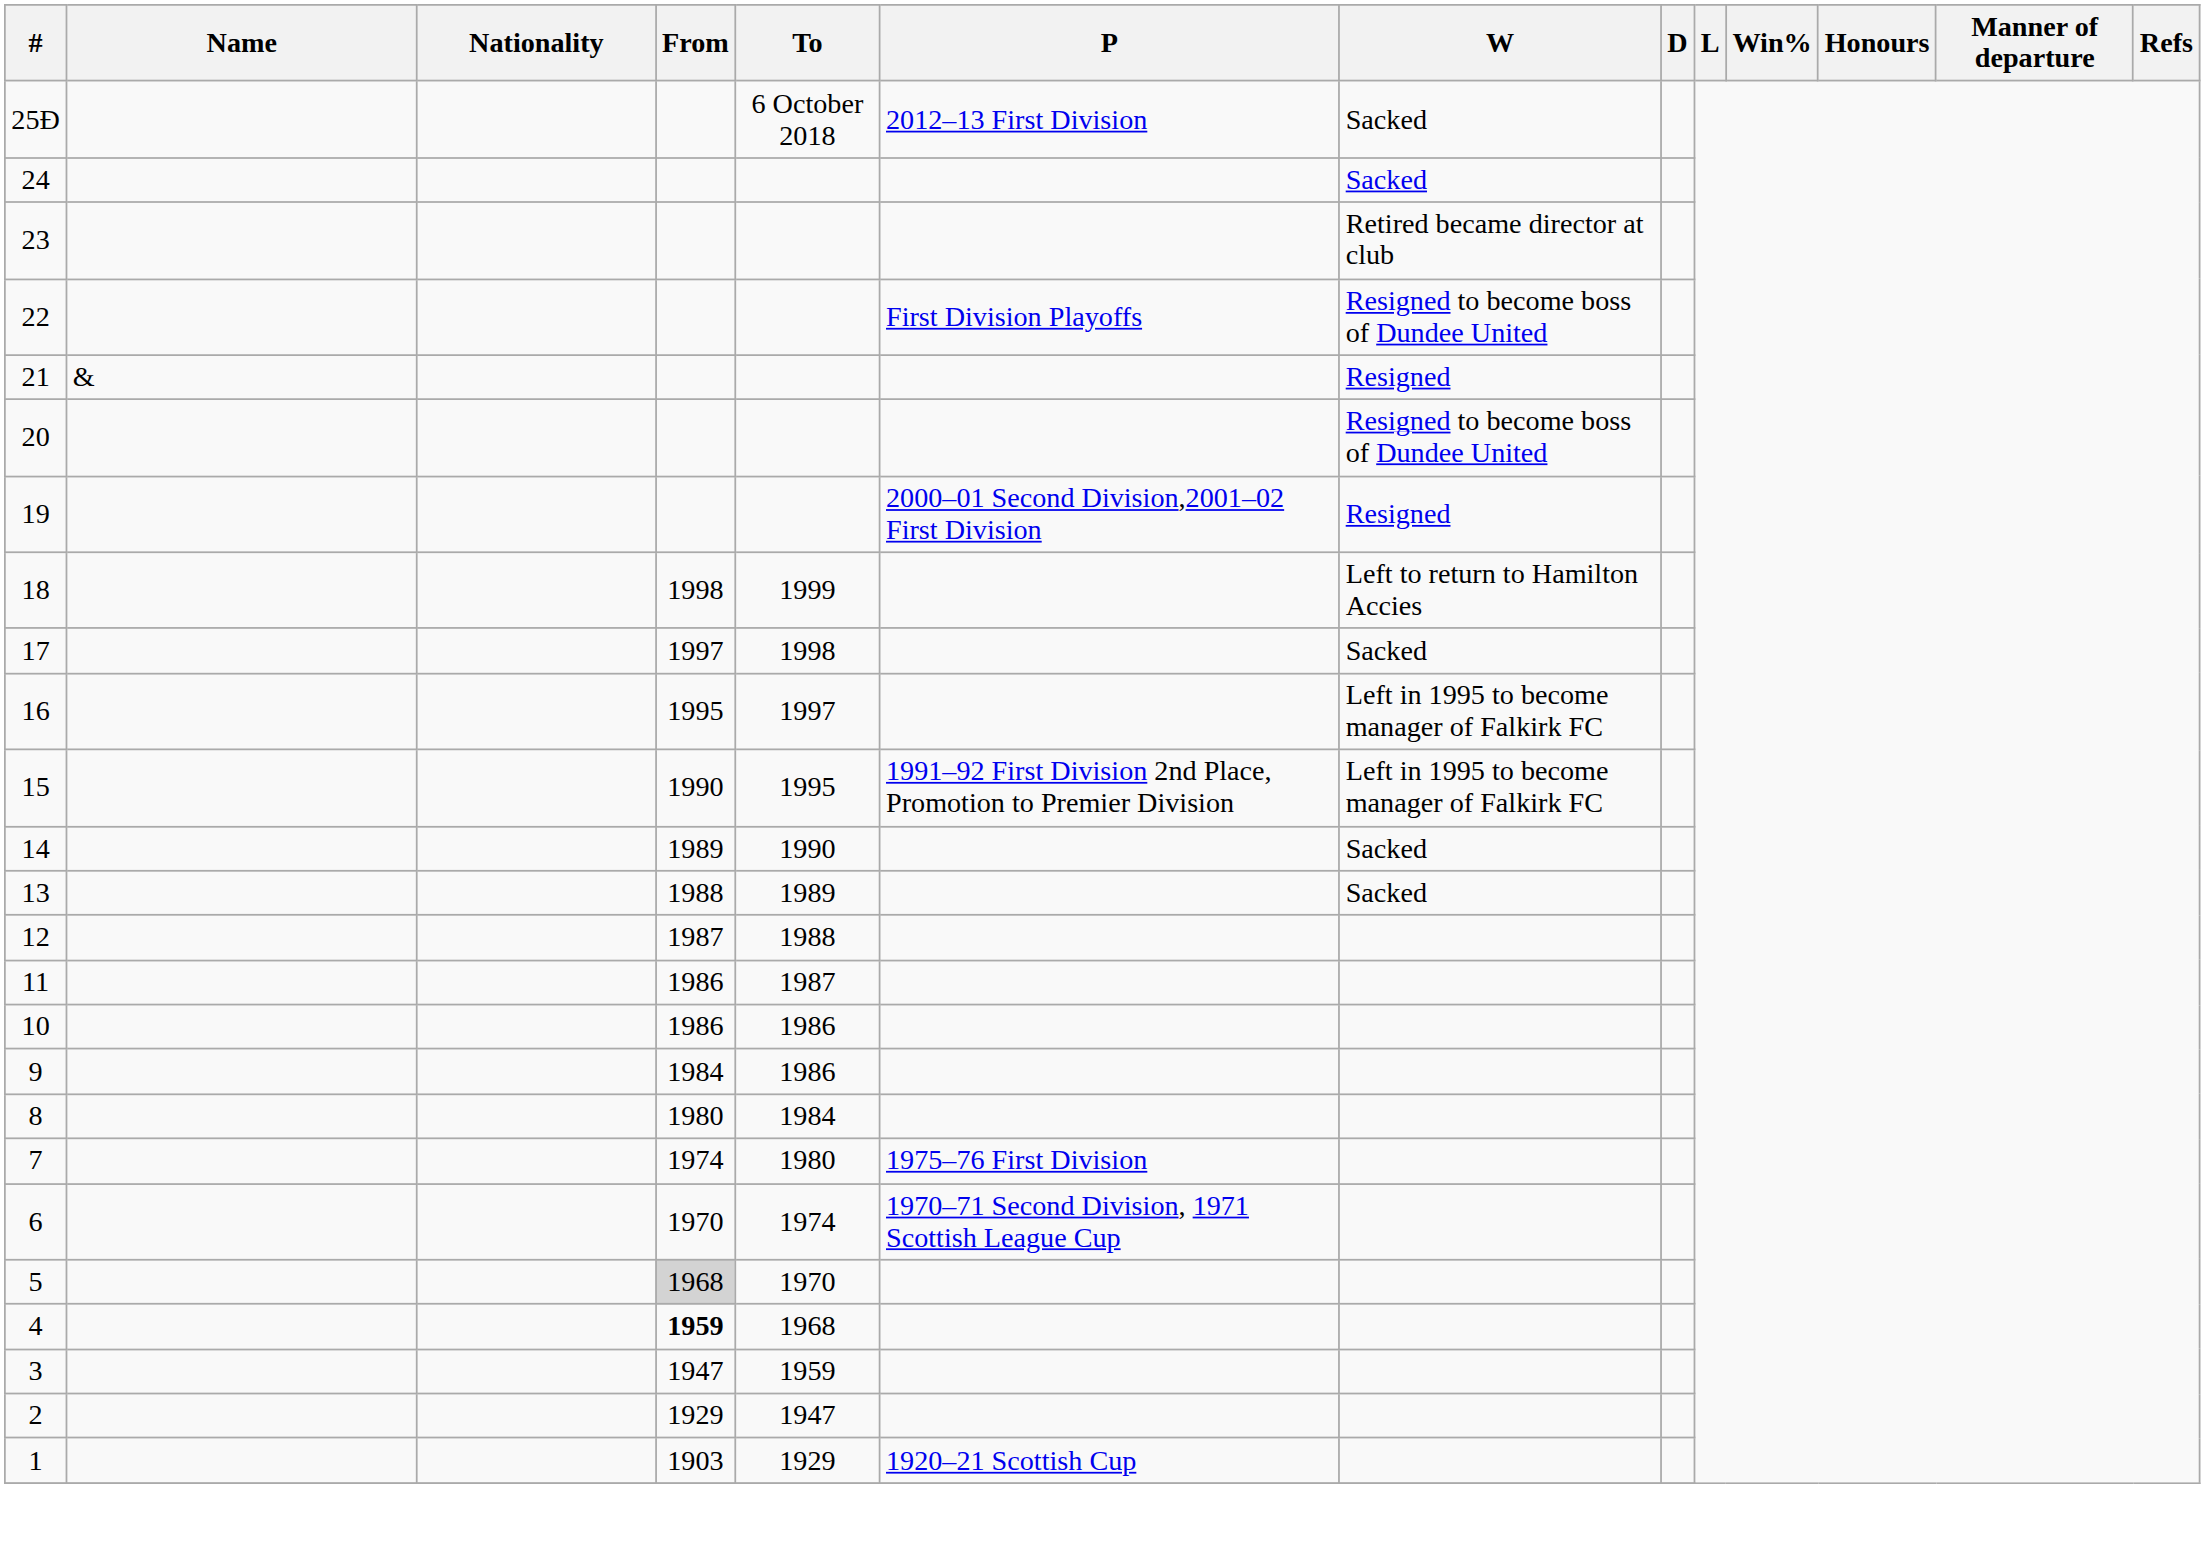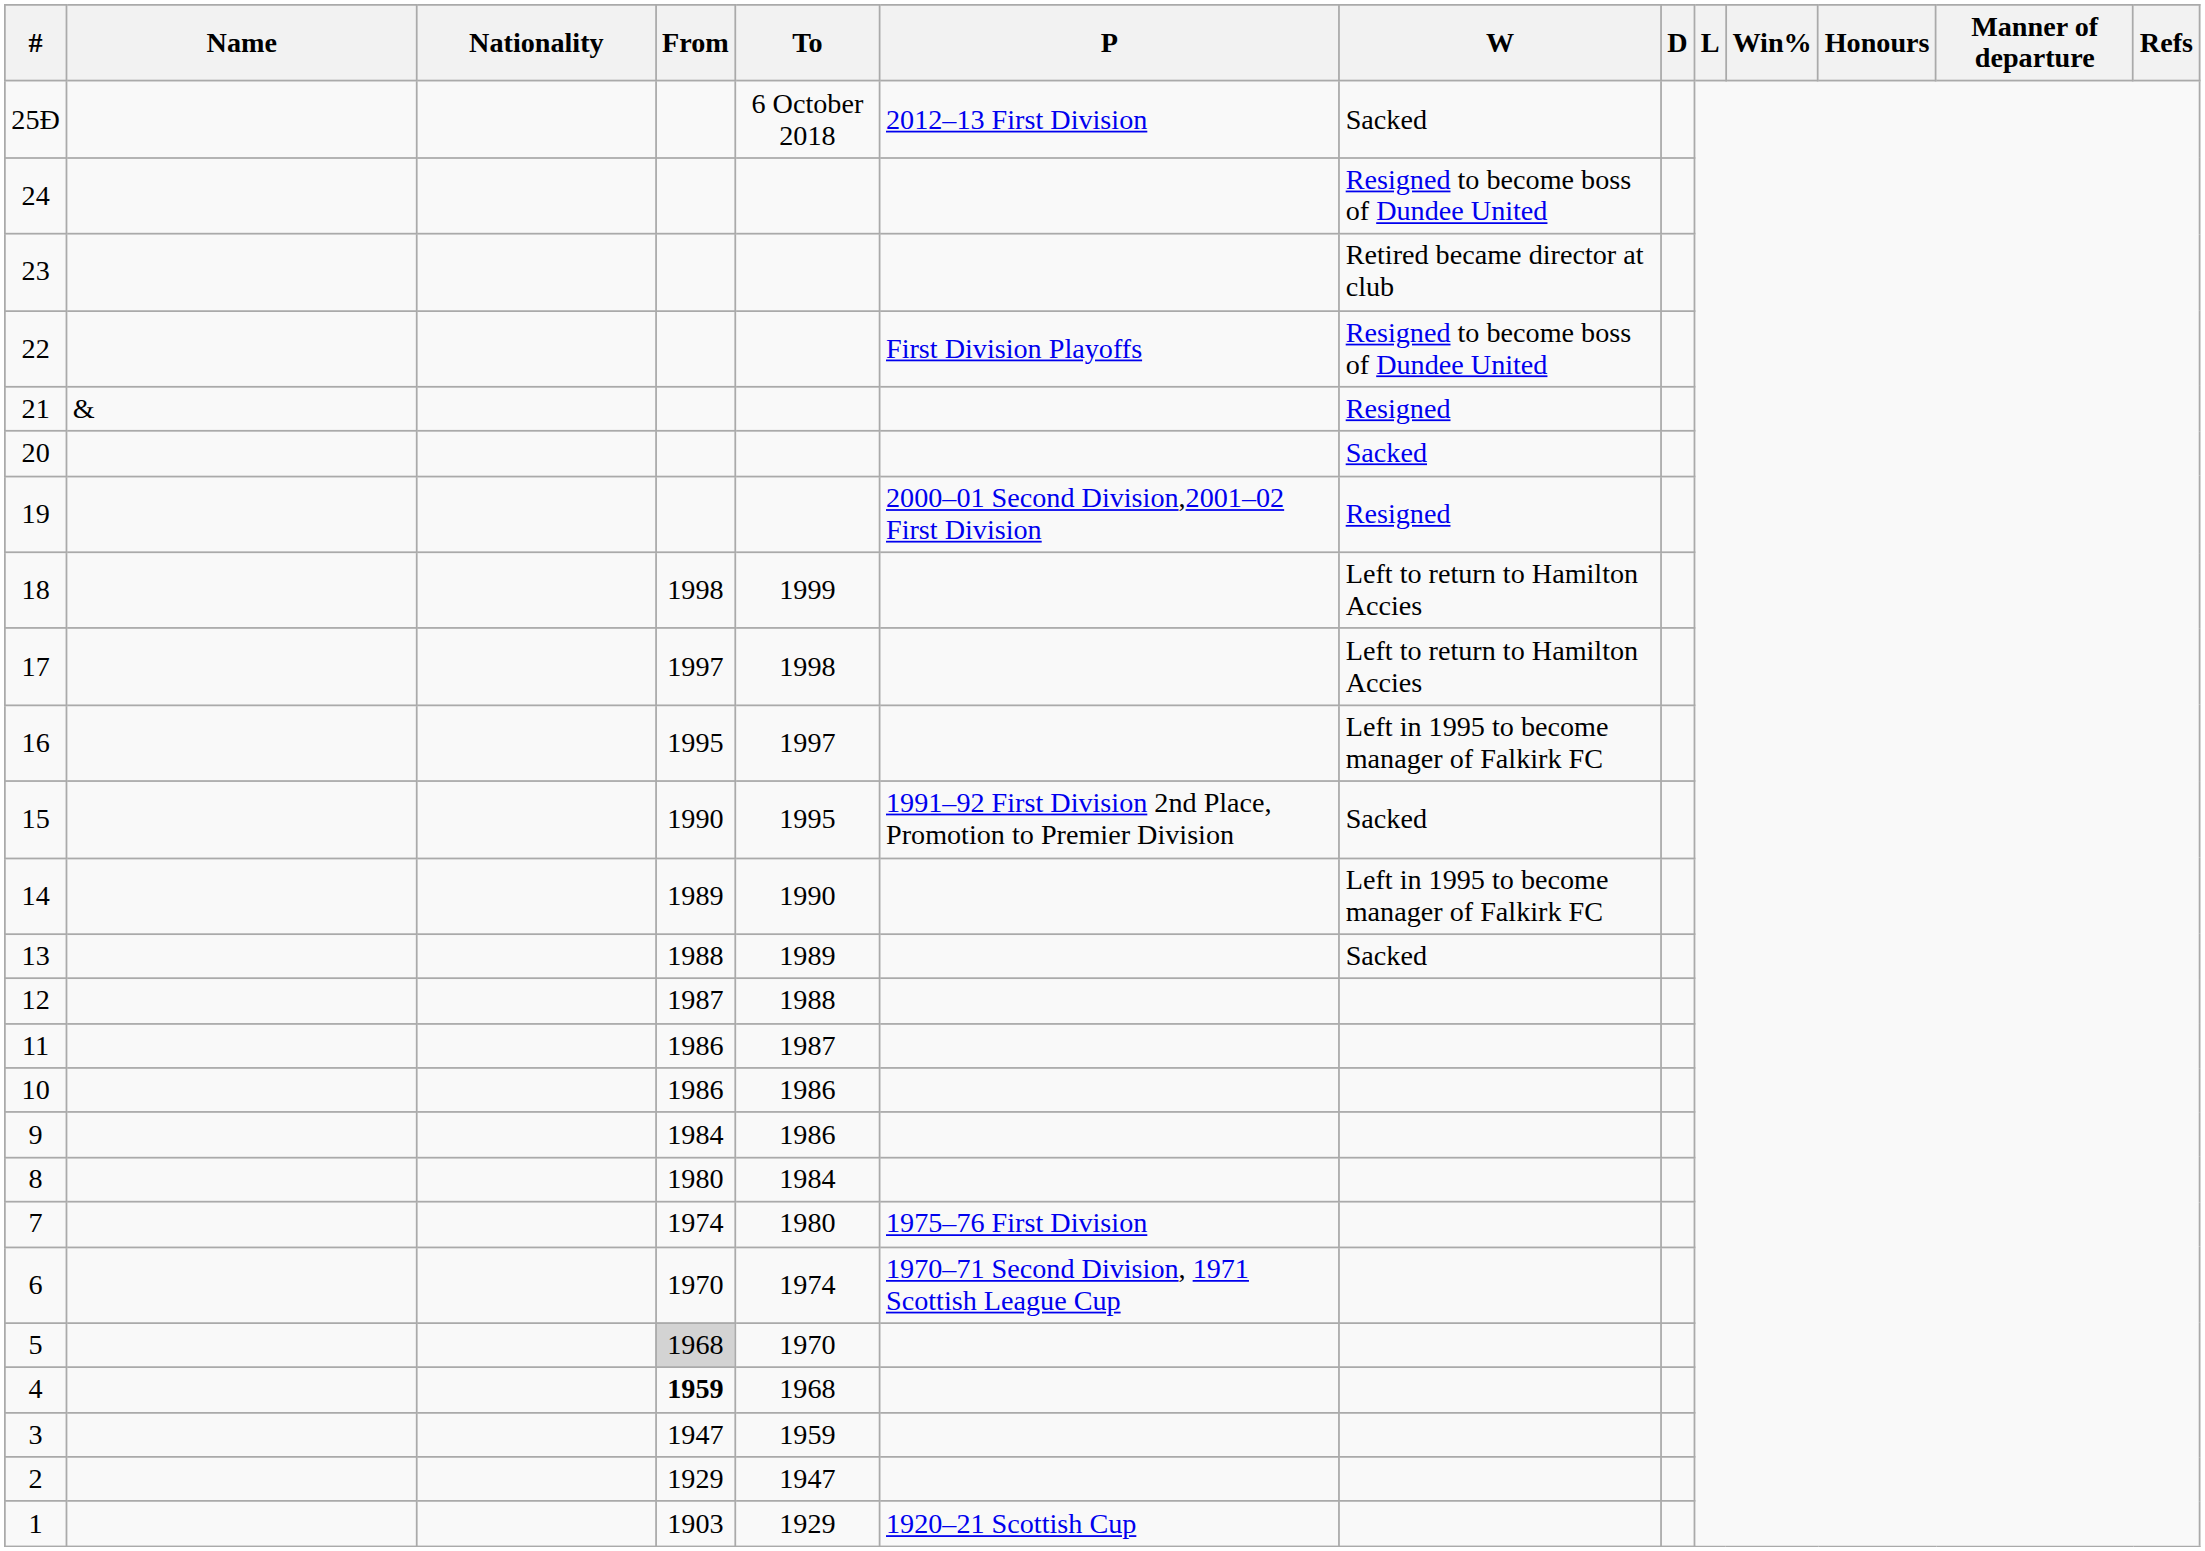 <table class="wikitable sortable" style="text-align: center;">
 <tr>
 <th>#</th>
 <th style="width:12em">Name</th>
 <th style="width:8em">Nationality</th>
 <th>From</th>
 <th>To</th>
 <th>P</th>
 <th>W</th>
 <th>D</th>
 <th>L</th>
 <th>Win%</th>
 <th class="unsortable">Honours</th>
 <th class="unsortable">Manner of departure</th>
 <th class="unsortable">Refs</th>
 </tr>
 <tr>
 <td>25Đ</td>
 <td align=left></td>
 <td align=left></td>
 <td></td>
 <td>6 October 2018<br></td>
 <td align=left><a href='#'>2012–13 First Division</a></td>
 <td align=left>Sacked</td>
 <td></td>
 </tr>
 <tr>
 <td>24</td>
 <td align=left></td>
 <td align=left></td>
 <td></td>
 <td><br></td>
 <td align=left></td>
-<td align=left><a href='#'>Sacked</a></td>
+<td align=left><a href='#'>Resigned</a> to become boss of <a href='#'>Dundee United</a></td>
 <td></td>
 </tr>
 <tr>
 <td>23</td>
 <td align=left></td>
 <td align=left></td>
 <td></td>
 <td><br></td>
 <td align=left></td>
 <td align=left>Retired became director at club</td>
 <td></td>
 </tr>
 <tr>
 <td>22</td>
 <td align=left></td>
 <td align=left></td>
 <td></td>
 <td><br></td>
 <td align=left><a href='#'>First Division Playoffs</a></td>
 <td align=left><a href='#'>Resigned</a> to become boss of <a href='#'>Dundee United</a></td>
 <td></td>
 </tr>
 <tr>
 <td>21</td>
 <td align=left> & </td>
 <td align=left></td>
 <td></td>
 <td><br></td>
 <td align=left></td>
 <td align=left><a href='#'>Resigned</a></td>
 <td></td>
 </tr>
 <tr>
 <td>20</td>
 <td align=left></td>
 <td align=left></td>
 <td></td>
 <td><br></td>
 <td align=left></td>
-<td align=left><a href='#'>Resigned</a> to become boss of <a href='#'>Dundee United</a></td>
+<td align=left><a href='#'>Sacked</a></td>
 <td></td>
 </tr>
 <tr>
 <td>19</td>
 <td align=left></td>
 <td align=left></td>
 <td></td>
 <td><br></td>
 <td align=left><a href='#'>2000–01 Second Division</a>,<a href='#'>2001–02 First Division</a></td>
 <td align=left><a href='#'>Resigned</a></td>
 <td></td>
 </tr>
 <tr>
 <td>18</td>
 <td align=left></td>
 <td align=left></td>
 <td>1998</td>
 <td>1999<br></td>
 <td align=left></td>
 <td align=left>Left to return to Hamilton Accies</td>
 <td></td>
 </tr>
 <tr>
 <td>17</td>
 <td align=left></td>
 <td align=left></td>
 <td>1997</td>
 <td>1998<br></td>
 <td align=left></td>
-<td align=left>Sacked</td>
+<td align=left>Left to return to Hamilton Accies</td>
 <td></td>
 </tr>
 <tr>
 <td>16</td>
 <td align=left></td>
 <td align=left></td>
 <td>1995</td>
 <td>1997<br></td>
 <td align=left></td>
 <td align=left>Left in 1995 to become manager of Falkirk FC</td>
 <td></td>
 </tr>
 <tr>
 <td>15</td>
 <td align=left></td>
 <td align=left></td>
 <td>1990</td>
 <td>1995<br></td>
 <td align=left><a href='#'>1991–92 First Division</a> 2nd Place, Promotion to Premier Division</td>
-<td align=left>Left in 1995 to become manager of Falkirk FC</td>
+<td align=left>Sacked</td>
 <td></td>
 </tr>
 <tr>
 <td>14</td>
 <td align=left></td>
 <td align=left></td>
 <td>1989</td>
 <td>1990<br></td>
 <td align=left></td>
-<td align=left>Sacked</td>
+<td align=left>Left in 1995 to become manager of Falkirk FC</td>
 <td></td>
 </tr>
 <tr>
 <td>13</td>
 <td align=left></td>
 <td align=left></td>
 <td>1988</td>
 <td>1989<br></td>
 <td align=left></td>
 <td align=left>Sacked</td>
 <td></td>
 </tr>
 <tr>
 <td>12</td>
 <td align=left></td>
 <td align=left></td>
 <td>1987</td>
 <td>1988<br></td>
 <td align=left></td>
 <td align=left></td>
 <td></td>
 </tr>
 <tr>
 <td>11</td>
 <td align=left></td>
 <td align=left></td>
 <td>1986</td>
 <td>1987<br></td>
 <td align=left></td>
 <td align=left></td>
 <td></td>
 </tr>
 <tr>
 <td>10</td>
 <td align=left></td>
 <td align=left></td>
 <td>1986</td>
 <td>1986<br></td>
 <td align=left></td>
 <td align=left></td>
 <td></td>
 </tr>
 <tr>
 <td>9</td>
 <td align=left></td>
 <td align=left></td>
 <td>1984</td>
 <td>1986<br></td>
 <td align=left></td>
 <td align=left></td>
 <td></td>
 </tr>
 <tr>
 <td>8</td>
 <td align=left></td>
 <td align=left></td>
 <td>1980</td>
 <td>1984<br></td>
 <td align=left></td>
 <td align=left></td>
 <td></td>
 </tr>
 <tr>
 <td>7</td>
 <td align=left></td>
 <td align=left></td>
 <td>1974</td>
 <td>1980<br></td>
 <td align=left><a href='#'>1975–76 First Division</a></td>
 <td align=left></td>
 <td></td>
 </tr>
 <tr>
 <td>6</td>
 <td align=left></td>
 <td align=left></td>
 <td>1970</td>
 <td>1974<br></td>
 <td align=left><a href='#'>1970–71 Second Division</a>, <a href='#'>1971 Scottish League Cup</a></td>
 <td align=left></td>
 <td></td>
 </tr>
 <tr>
 <td>5</td>
 <td align=left></td>
 <td align=left></td>
 <td style="background: lightgrey;">1968</td>
 <td>1970<br></td>
 <td align=left></td>
 <td align=left></td>
 <td></td>
 </tr>
 <tr>
 <td>4</td>
 <td align=left></td>
 <td align=left></td>
 <td><strong>1959</strong></td>
 <td>1968<br></td>
 <td align=left></td>
 <td align=left></td>
 <td></td>
 </tr>
 <tr>
 <td>3</td>
 <td align=left></td>
 <td align=left></td>
 <td>1947</td>
 <td>1959<br></td>
 <td align=left></td>
 <td align=left></td>
 <td></td>
 </tr>
 <tr>
 <td>2</td>
 <td align=left></td>
 <td align=left></td>
 <td>1929</td>
 <td>1947<br></td>
 <td align=left></td>
 <td align=left></td>
 <td></td>
 </tr>
 <tr>
 <td>1</td>
 <td align=left></td>
 <td align=left></td>
 <td>1903</td>
 <td>1929<br></td>
 <td align=left><a href='#'>1920&ndash;21 Scottish Cup</a></td>
 <td align=left></td>
 <td></td>
 </tr>
 <tr>
 </tr>
 </table>
